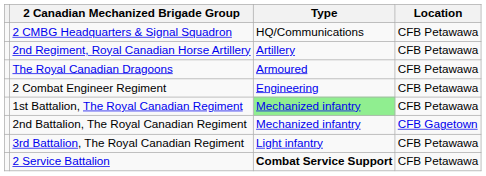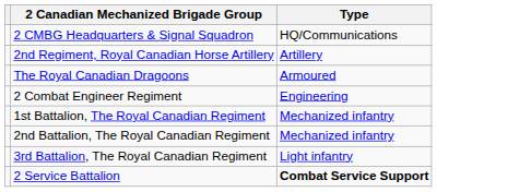 <table class=wikitable>
 <tr>
 <th></th>
 <th>2 Canadian Mechanized Brigade Group</th>
 <th>Type</th>
-<th>Location</th>
 </tr>
 <tr>
 <td style="vertical-align:top;line-height: 5px"><br></td>
 <td><a href='#'>2 CMBG Headquarters & Signal Squadron</a></td>
 <td>HQ/Communications</td>
-<td>CFB Petawawa</td>
 </tr>
 <tr>
 <td style="vertical-align:top;line-height: 5px"><br></td>
 <td><a href='#'>2nd Regiment, Royal Canadian Horse Artillery</a></td>
 <td><a href='#'>Artillery</a></td>
-<td>CFB Petawawa</td>
 </tr>
 <tr>
 <td style="vertical-align:top;line-height: 5px"><br></td>
 <td><a href='#'>The Royal Canadian Dragoons</a></td>
 <td><a href='#'>Armoured</a></td>
-<td>CFB Petawawa</td>
 </tr>
 <tr>
 <td style="vertical-align:top;line-height: 5px"><br></td>
 <td>2 Combat Engineer Regiment</td>
 <td><a href='#'>Engineering</a></td>
-<td>CFB Petawawa</td>
 </tr>
 <tr>
 <td style="vertical-align:top;line-height: 5px"><br></td>
 <td>1st Battalion, <a href='#'>The Royal Canadian Regiment</a></td>
-<td style="background: lightgreen;"><a href='#'>Mechanized infantry</a></td>
-<td>CFB Petawawa</td>
+<td><a href='#'>Mechanized infantry</a></td>
 </tr>
 <tr>
 <td style="vertical-align:top;line-height: 5px"><br></td>
 <td>2nd Battalion, The Royal Canadian Regiment</td>
 <td><a href='#'>Mechanized infantry</a></td>
-<td><a href='#'>CFB Gagetown</a></td>
 </tr>
 <tr>
 <td style="vertical-align:top;line-height: 5px"><br></td>
 <td><a href='#'>3rd Battalion</a>, The Royal Canadian Regiment</td>
 <td><a href='#'>Light infantry</a></td>
-<td>CFB Petawawa</td>
 </tr>
 <tr>
 <td style="vertical-align:top;line-height: 5px"><br></td>
 <td><a href='#'>2 Service Battalion</a></td>
 <td><strong>Combat Service Support</strong></td>
-<td>CFB Petawawa</td>
 </tr>
 </table>
